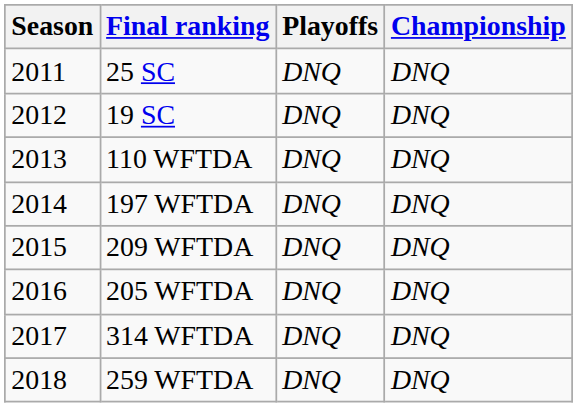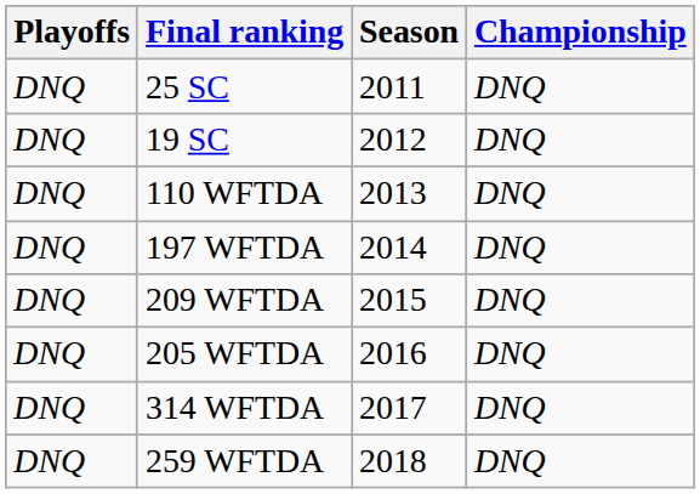 <table class="wikitable sortable">
 <tr>
+<th>Playoffs</th>
+<th><a href='#'>Final ranking</a></th>
 <th>Season</th>
-<th><a href='#'>Final ranking</a></th>
-<th>Playoffs</th>
 <th><a href='#'>Championship</a></th>
 </tr>
 <tr>
+<td><em>DNQ</em></td>
+<td>25 <a href='#'>SC</a></td>
 <td>2011</td>
-<td>25 <a href='#'>SC</a></td>
-<td><em>DNQ</em></td>
 <td><em>DNQ</em></td>
 </tr>
 <tr>
+<td><em>DNQ</em></td>
+<td>19 <a href='#'>SC</a></td>
 <td>2012</td>
-<td>19 <a href='#'>SC</a></td>
-<td><em>DNQ</em></td>
 <td><em>DNQ</em></td>
 </tr>
 <tr>
+<td><em>DNQ</em></td>
+<td>110 WFTDA</td>
 <td>2013</td>
-<td>110 WFTDA</td>
-<td><em>DNQ</em></td>
 <td><em>DNQ</em></td>
 </tr>
 <tr>
+<td><em>DNQ</em></td>
+<td>197 WFTDA</td>
 <td>2014</td>
-<td>197 WFTDA</td>
-<td><em>DNQ</em></td>
 <td><em>DNQ</em></td>
 </tr>
 <tr>
+<td><em>DNQ</em></td>
+<td>209 WFTDA</td>
 <td>2015</td>
-<td>209 WFTDA</td>
-<td><em>DNQ</em></td>
 <td><em>DNQ</em></td>
 </tr>
 <tr>
+<td><em>DNQ</em></td>
+<td>205 WFTDA</td>
 <td>2016</td>
-<td>205 WFTDA</td>
-<td><em>DNQ</em></td>
 <td><em>DNQ</em></td>
 </tr>
 <tr>
+<td><em>DNQ</em></td>
+<td>314 WFTDA</td>
 <td>2017</td>
-<td>314 WFTDA</td>
-<td><em>DNQ</em></td>
 <td><em>DNQ</em></td>
 </tr>
 <tr>
+<td><em>DNQ</em></td>
+<td>259 WFTDA</td>
 <td>2018</td>
-<td>259 WFTDA</td>
-<td><em>DNQ</em></td>
 <td><em>DNQ</em></td>
 </tr>
 </table>
